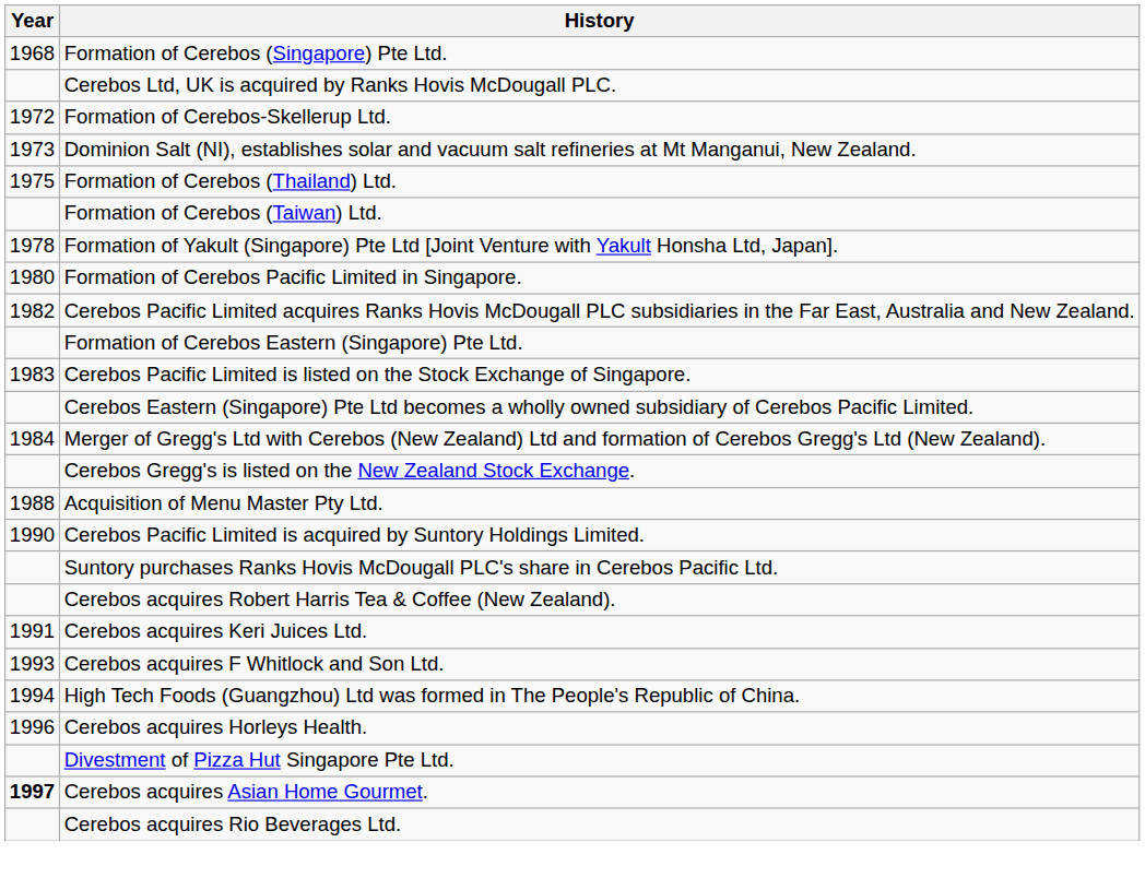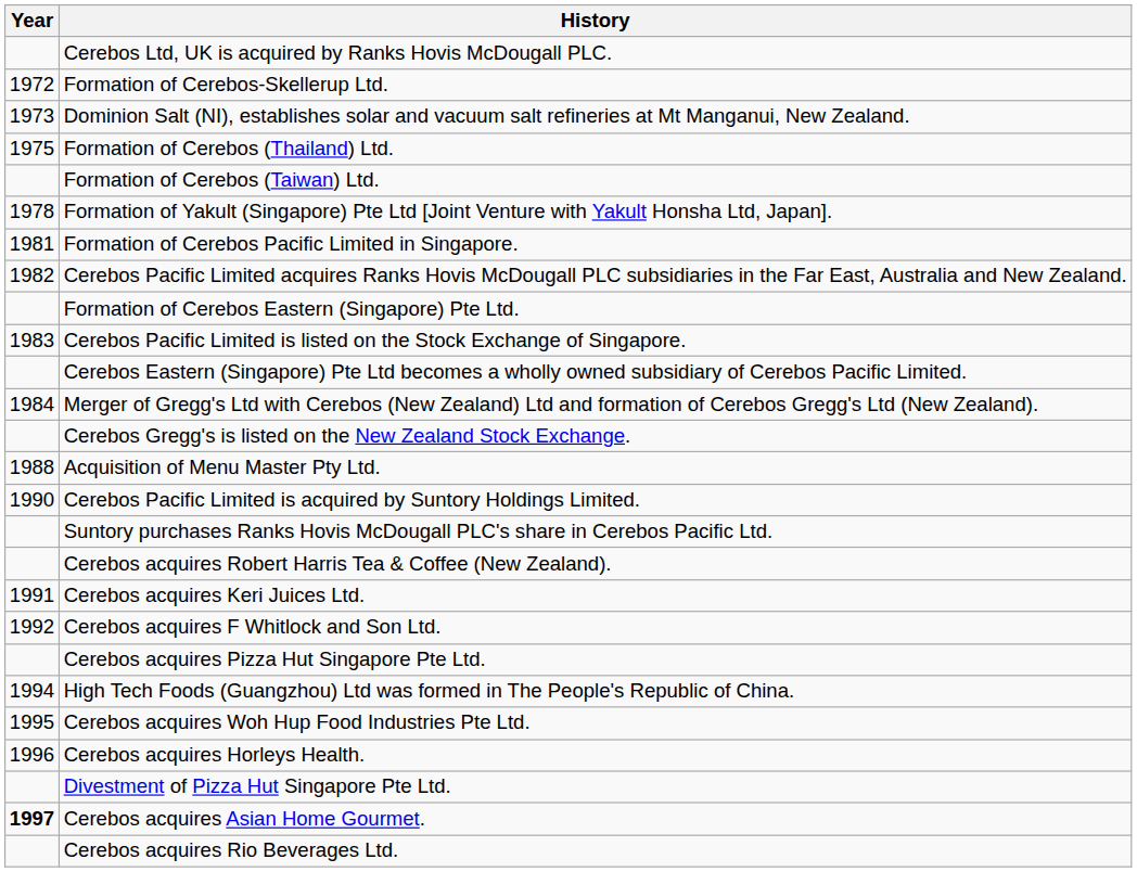 <table class="wikitable sortable">
 <tr>
 <th>Year</th>
 <th>History</th>
-</tr>
-<tr>
-<td>1968</td>
-<td>Formation of Cerebos (<a href='#'>Singapore</a>) Pte Ltd.</td>
 </tr>
 <tr>
 <td></td>
 <td>Cerebos Ltd, UK is acquired by Ranks Hovis McDougall PLC.</td>
 </tr>
 <tr>
 <td>1972</td>
 <td>Formation of Cerebos-Skellerup Ltd.</td>
 </tr>
 <tr>
 <td>1973</td>
 <td>Dominion Salt (NI), establishes solar and vacuum salt refineries at Mt Manganui, New Zealand.</td>
 </tr>
 <tr>
 <td>1975</td>
 <td>Formation of Cerebos (<a href='#'>Thailand</a>) Ltd.</td>
 </tr>
 <tr>
 <td></td>
 <td>Formation of Cerebos (<a href='#'>Taiwan</a>) Ltd.</td>
 </tr>
 <tr>
 <td>1978</td>
 <td>Formation of Yakult (Singapore) Pte Ltd [Joint Venture with <a href='#'>Yakult</a> Honsha Ltd, Japan].</td>
 </tr>
 <tr>
-<td>1980</td>
+<td>1981</td>
 <td>Formation of Cerebos Pacific Limited in Singapore.</td>
 </tr>
 <tr>
 <td>1982</td>
 <td>Cerebos Pacific Limited acquires Ranks Hovis McDougall PLC subsidiaries in the Far East, Australia and New Zealand.</td>
 </tr>
 <tr>
 <td></td>
 <td>Formation of Cerebos Eastern (Singapore) Pte Ltd.</td>
 </tr>
 <tr>
 <td>1983</td>
 <td>Cerebos Pacific Limited is listed on the Stock Exchange of Singapore.</td>
 </tr>
 <tr>
 <td></td>
 <td>Cerebos Eastern (Singapore) Pte Ltd becomes a wholly owned subsidiary of Cerebos Pacific Limited.</td>
 </tr>
 <tr>
 <td>1984</td>
 <td>Merger of Gregg's Ltd with Cerebos (New Zealand) Ltd and formation of Cerebos Gregg's Ltd (New Zealand).</td>
 </tr>
 <tr>
 <td></td>
 <td>Cerebos Gregg's is listed on the <a href='#'>New Zealand Stock Exchange</a>.</td>
 </tr>
 <tr>
 <td>1988</td>
 <td>Acquisition of Menu Master Pty Ltd.</td>
 </tr>
 <tr>
 <td>1990</td>
 <td>Cerebos Pacific Limited is acquired by Suntory Holdings Limited.</td>
 </tr>
 <tr>
 <td></td>
 <td>Suntory purchases Ranks Hovis McDougall PLC's share in Cerebos Pacific Ltd.</td>
 </tr>
 <tr>
 <td></td>
 <td>Cerebos acquires Robert Harris Tea & Coffee (New Zealand).</td>
 </tr>
 <tr>
 <td>1991</td>
 <td>Cerebos acquires Keri Juices Ltd.</td>
 </tr>
 <tr>
-<td>1993</td>
+<td>1992</td>
 <td>Cerebos acquires F Whitlock and Son Ltd.</td>
+</tr>
+<tr>
+<td></td>
+<td>Cerebos acquires Pizza Hut Singapore Pte Ltd.</td>
 </tr>
 <tr>
 <td>1994</td>
 <td>High Tech Foods (Guangzhou) Ltd was formed in The People's Republic of China.</td>
+</tr>
+<tr>
+<td>1995</td>
+<td>Cerebos acquires Woh Hup Food Industries Pte Ltd.</td>
 </tr>
 <tr>
 <td>1996</td>
 <td>Cerebos acquires Horleys Health.</td>
 </tr>
 <tr>
 <td></td>
 <td><a href='#'>Divestment</a> of <a href='#'>Pizza Hut</a> Singapore Pte Ltd.</td>
 </tr>
 <tr>
 <td><strong>1997</strong></td>
 <td>Cerebos acquires <a href='#'>Asian Home Gourmet</a>.</td>
 </tr>
 <tr>
 <td></td>
 <td>Cerebos acquires Rio Beverages Ltd.</td>
 </tr>
 </table>
